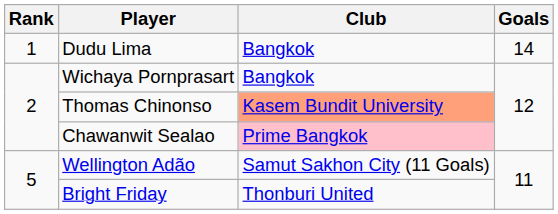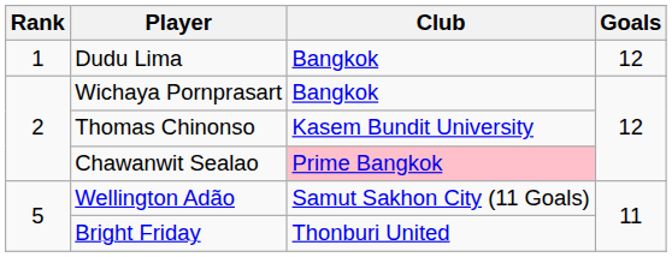 <table class="wikitable" style="text-align:center">
 <tr>
 <th>Rank</th>
 <th>Player</th>
 <th>Club</th>
 <th>Goals</th>
 </tr>
 <tr>
 <td>1</td>
 <td align="left"> Dudu Lima</td>
 <td align="left"><a href='#'>Bangkok</a></td>
-<td>14</td>
+<td>12</td>
 </tr>
 <tr>
 <td rowspan="3">2</td>
 <td align="left"> Wichaya Pornprasart</td>
 <td align="left"><a href='#'>Bangkok</a></td>
 <td rowspan="3">12</td>
 </tr>
 <tr>
 <td align="left"> Thomas Chinonso</td>
-<td align="left" style="background: lightsalmon;"><a href='#'>Kasem Bundit University</a></td>
+<td align="left"><a href='#'>Kasem Bundit University</a></td>
 </tr>
 <tr>
 <td align="left"> Chawanwit Sealao</td>
 <td align="left" style="background: pink;"><a href='#'>Prime Bangkok</a></td>
 </tr>
 <tr>
 <td rowspan="2">5</td>
 <td align="left"> <a href='#'>Wellington Adão</a></td>
 <td align="left"><a href='#'>Samut Sakhon City</a> (11 Goals)</td>
 <td rowspan="2">11</td>
 </tr>
 <tr>
 <td align="left"> <a href='#'>Bright Friday</a></td>
 <td align="left"><a href='#'>Thonburi United</a></td>
 </tr>
 </table>
